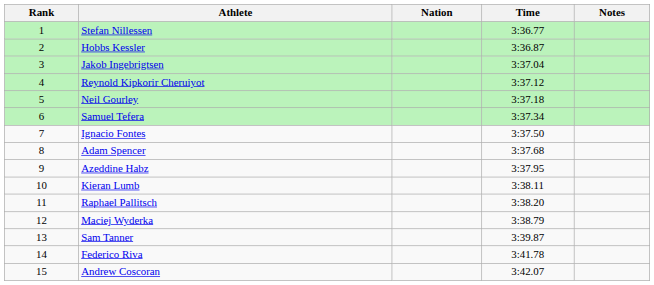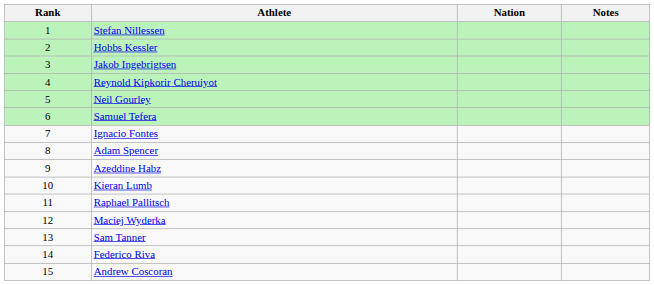 <table class="wikitable sortable" style="text-align:center;width: 60%;">
 <tr>
 <th>Rank</th>
 <th>Athlete</th>
 <th>Nation</th>
-<th>Time</th>
 <th>Notes</th>
 </tr>
 <tr bgcolor=#bbf3bb>
 <td>1</td>
 <td align="left"><a href='#'>Stefan Nillessen</a></td>
 <td align="left"></td>
-<td>3:36.77</td>
 <td></td>
 </tr>
 <tr bgcolor=#bbf3bb>
 <td>2</td>
 <td align="left"><a href='#'>Hobbs Kessler</a></td>
 <td align="left"></td>
-<td>3:36.87</td>
 <td></td>
 </tr>
 <tr bgcolor=#bbf3bb>
 <td>3</td>
 <td align="left"><a href='#'>Jakob Ingebrigtsen</a></td>
 <td align="left"></td>
-<td>3:37.04</td>
 <td></td>
 </tr>
 <tr bgcolor=#bbf3bb>
 <td>4</td>
 <td align="left"><a href='#'>Reynold Kipkorir Cheruiyot</a></td>
 <td align="left"></td>
-<td>3:37.12</td>
 <td></td>
 </tr>
 <tr bgcolor=#bbf3bb>
 <td>5</td>
 <td align="left"><a href='#'>Neil Gourley</a></td>
 <td align="left"></td>
-<td>3:37.18</td>
 <td></td>
 </tr>
 <tr bgcolor=#bbf3bb>
 <td>6</td>
 <td align="left"><a href='#'>Samuel Tefera</a></td>
 <td align="left"></td>
-<td>3:37.34</td>
 <td></td>
 </tr>
 <tr>
 <td>7</td>
 <td align="left"><a href='#'>Ignacio Fontes</a></td>
 <td align="left"></td>
-<td>3:37.50</td>
 <td></td>
 </tr>
 <tr>
 <td>8</td>
 <td align="left"><a href='#'>Adam Spencer</a></td>
 <td align="left"></td>
-<td>3:37.68</td>
 <td></td>
 </tr>
 <tr>
 <td>9</td>
 <td align="left"><a href='#'>Azeddine Habz</a></td>
 <td align="left"></td>
-<td>3:37.95</td>
 <td></td>
 </tr>
 <tr>
 <td>10</td>
 <td align="left"><a href='#'>Kieran Lumb</a></td>
 <td align="left"></td>
-<td>3:38.11</td>
 <td></td>
 </tr>
 <tr>
 <td>11</td>
 <td align="left"><a href='#'>Raphael Pallitsch</a></td>
 <td align="left"></td>
-<td>3:38.20</td>
 <td></td>
 </tr>
 <tr>
 <td>12</td>
 <td align="left"><a href='#'>Maciej Wyderka</a></td>
 <td align="left"></td>
-<td>3:38.79</td>
 <td></td>
 </tr>
 <tr>
 <td>13</td>
 <td align="left"><a href='#'>Sam Tanner</a></td>
 <td align="left"></td>
-<td>3:39.87</td>
 <td></td>
 </tr>
 <tr>
 <td>14</td>
 <td align="left"><a href='#'>Federico Riva</a></td>
 <td align="left"></td>
-<td>3:41.78</td>
 <td></td>
 </tr>
 <tr>
 <td>15</td>
 <td align="left"><a href='#'>Andrew Coscoran</a></td>
 <td align="left"></td>
-<td>3:42.07</td>
 <td></td>
 </tr>
 </table>
